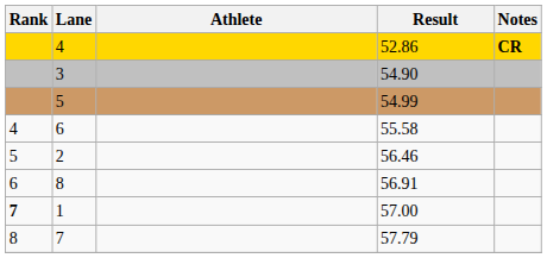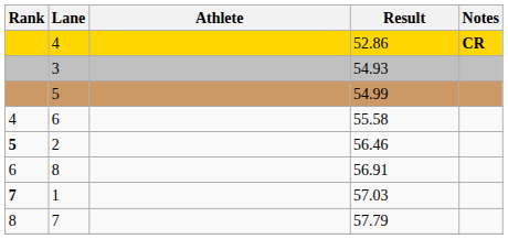 <table class="wikitable" style="font-size:95%" style="width:35em;" style="text-align:center">
 <tr>
 <th>Rank</th>
 <th>Lane</th>
 <th width=250>Athlete</th>
 <th width=100>Result</th>
 <th>Notes</th>
 </tr>
 <tr bgcolor=gold>
 <td></td>
 <td>4</td>
 <td align=left></td>
 <td>52.86</td>
 <td><strong>CR</strong></td>
 </tr>
 <tr bgcolor=silver>
 <td></td>
 <td>3</td>
 <td align=left></td>
-<td>54.90</td>
+<td>54.93</td>
 <td></td>
 </tr>
 <tr bgcolor=cc9966>
 <td></td>
 <td>5</td>
 <td align=left></td>
 <td>54.99</td>
 <td></td>
 </tr>
 <tr>
 <td>4</td>
 <td>6</td>
 <td align=left></td>
 <td>55.58</td>
 <td></td>
 </tr>
 <tr>
-<td>5</td>
+<td><strong>5</strong></td>
 <td>2</td>
 <td align=left></td>
 <td>56.46</td>
 <td></td>
 </tr>
 <tr>
 <td>6</td>
 <td>8</td>
 <td align=left></td>
 <td>56.91</td>
 <td></td>
 </tr>
 <tr>
 <td><strong>7</strong></td>
 <td>1</td>
 <td align=left></td>
-<td>57.00</td>
+<td>57.03</td>
 <td></td>
 </tr>
 <tr>
 <td>8</td>
 <td>7</td>
 <td align=left></td>
 <td>57.79</td>
 <td></td>
 </tr>
 <tr>
 </tr>
 </table>
